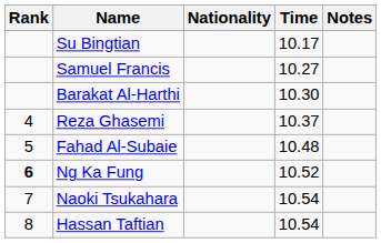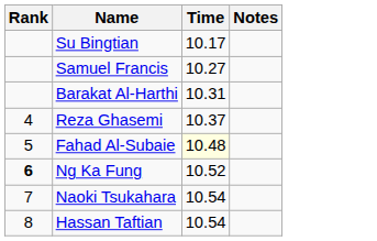 <table class="wikitable sortable" style="text-align:center">
 <tr>
 <th>Rank</th>
 <th>Name</th>
-<th>Nationality</th>
 <th>Time</th>
 <th>Notes</th>
 </tr>
 <tr>
 <td></td>
 <td align=left><a href='#'>Su Bingtian</a></td>
-<td align=left></td>
 <td>10.17</td>
 <td></td>
 </tr>
 <tr>
 <td></td>
 <td align=left><a href='#'>Samuel Francis</a></td>
-<td align=left></td>
 <td>10.27</td>
 <td></td>
 </tr>
 <tr>
 <td></td>
 <td align=left><a href='#'>Barakat Al-Harthi</a></td>
-<td align=left></td>
-<td>10.30</td>
+<td>10.31</td>
 <td></td>
 </tr>
 <tr>
 <td>4</td>
 <td align="left"><a href='#'>Reza Ghasemi</a></td>
-<td align=left></td>
 <td>10.37</td>
 <td></td>
 </tr>
 <tr>
 <td>5</td>
 <td align="left"><a href='#'>Fahad Al-Subaie</a></td>
-<td align=left></td>
-<td>10.48</td>
+<td style="background: lightyellow;">10.48</td>
 <td></td>
 </tr>
 <tr>
 <td><strong>6</strong></td>
 <td align="left"><a href='#'>Ng Ka Fung</a></td>
-<td align=left></td>
 <td>10.52</td>
 <td></td>
 </tr>
 <tr>
 <td>7</td>
 <td align="left"><a href='#'>Naoki Tsukahara</a></td>
-<td align=left></td>
 <td>10.54</td>
 <td></td>
 </tr>
 <tr>
 <td>8</td>
 <td align="left"><a href='#'>Hassan Taftian</a></td>
-<td align=left></td>
 <td>10.54</td>
 <td></td>
 </tr>
 </table>
